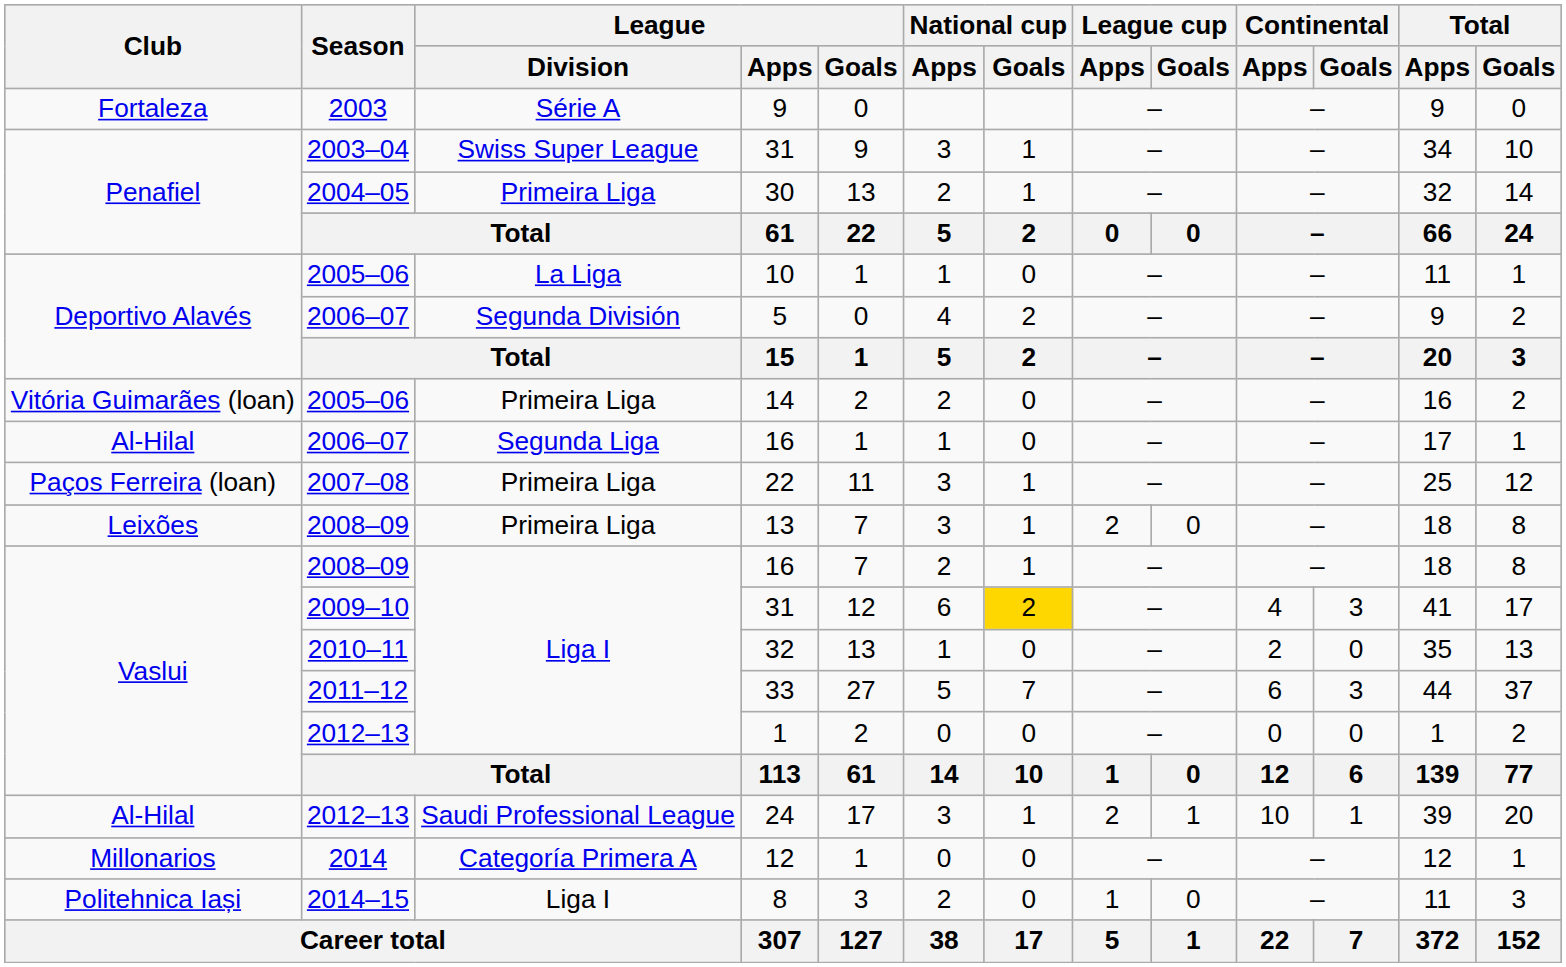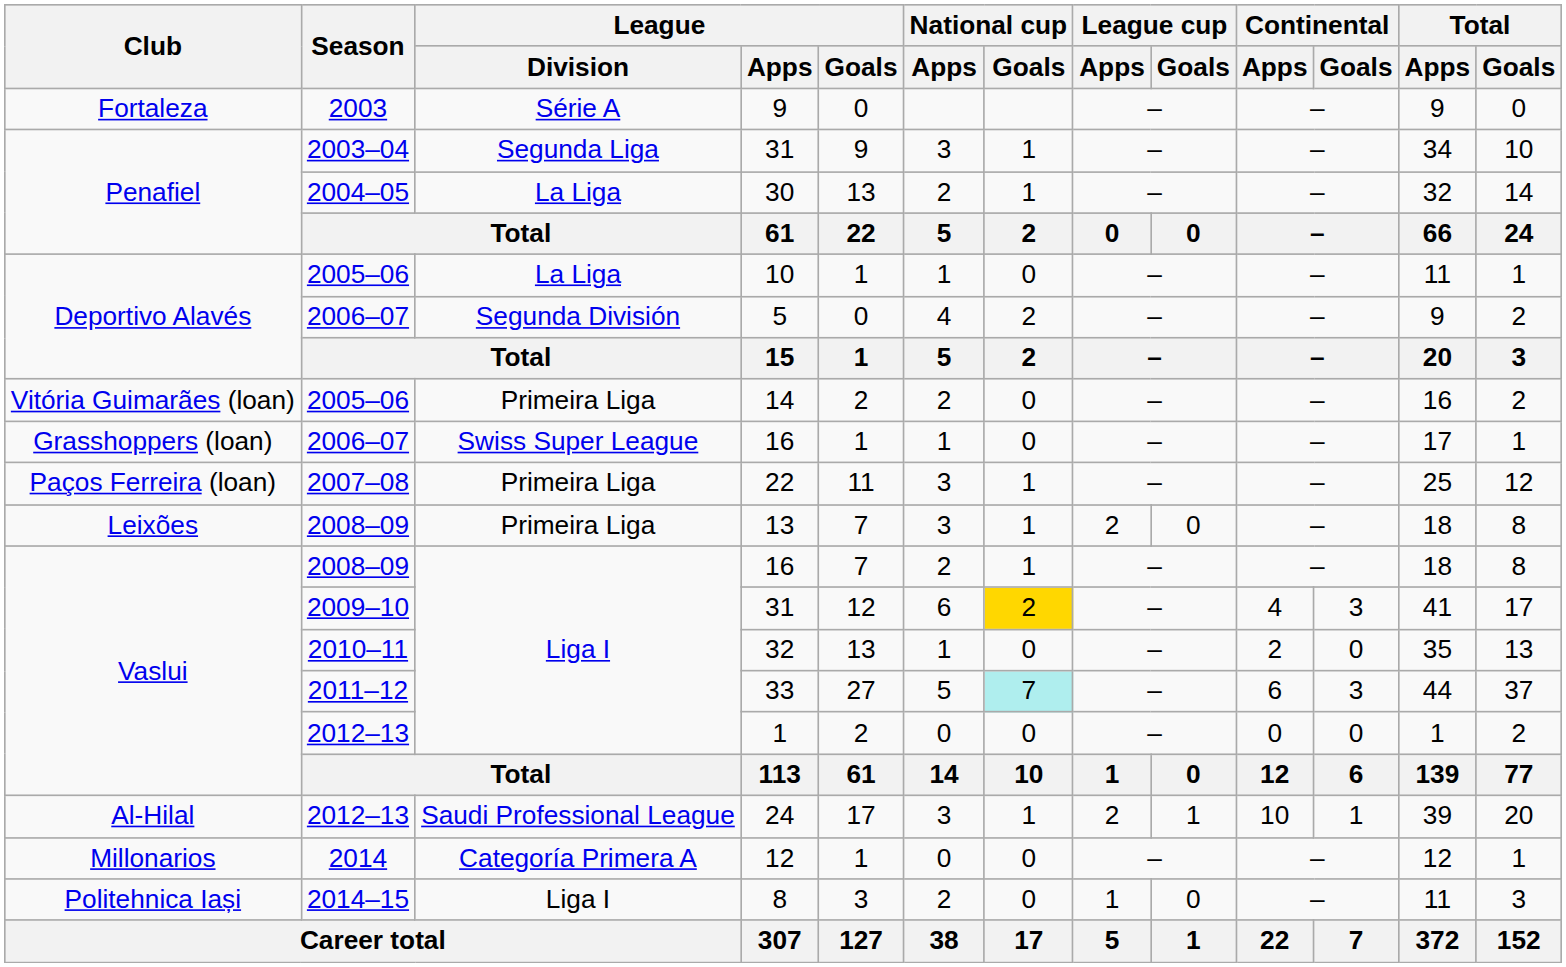 <table class="wikitable" style="text-align:center">
 <tr>
 <th rowspan="2">Club</th>
 <th rowspan="2">Season</th>
 <th colspan="3">League</th>
 <th colspan="2">National cup</th>
 <th colspan="2">League cup</th>
 <th colspan="2">Continental</th>
 <th colspan="2">Total</th>
 </tr>
 <tr>
 <th>Division</th>
 <th>Apps</th>
 <th>Goals</th>
 <th>Apps</th>
 <th>Goals</th>
 <th>Apps</th>
 <th>Goals</th>
 <th>Apps</th>
 <th>Goals</th>
 <th>Apps</th>
 <th>Goals</th>
 </tr>
 <tr>
 <td><a href='#'>Fortaleza</a></td>
 <td><a href='#'>2003</a></td>
 <td><a href='#'>Série A</a></td>
 <td>9</td>
 <td>0</td>
 <td></td>
 <td></td>
 <td colspan="2">–</td>
 <td colspan="2">–</td>
 <td>9</td>
 <td>0</td>
 </tr>
 <tr>
 <td rowspan="3"><a href='#'>Penafiel</a></td>
 <td><a href='#'>2003–04</a></td>
-<td><a href='#'>Swiss Super League</a></td>
+<td><a href='#'>Segunda Liga</a></td>
 <td>31</td>
 <td>9</td>
 <td>3</td>
 <td>1</td>
 <td colspan="2">–</td>
 <td colspan="2">–</td>
 <td>34</td>
 <td>10</td>
 </tr>
 <tr>
 <td><a href='#'>2004–05</a></td>
-<td><a href='#'>Primeira Liga</a></td>
+<td><a href='#'>La Liga</a></td>
 <td>30</td>
 <td>13</td>
 <td>2</td>
 <td>1</td>
 <td colspan="2">–</td>
 <td colspan="2">–</td>
 <td>32</td>
 <td>14</td>
 </tr>
 <tr>
 <th colspan="2">Total</th>
 <th>61</th>
 <th>22</th>
 <th>5</th>
 <th>2</th>
 <th>0</th>
 <th>0</th>
 <th colspan="2">–</th>
 <th>66</th>
 <th>24</th>
 </tr>
 <tr>
 <td rowspan="3"><a href='#'>Deportivo Alavés</a></td>
 <td><a href='#'>2005–06</a></td>
 <td><a href='#'>La Liga</a></td>
 <td>10</td>
 <td>1</td>
 <td>1</td>
 <td>0</td>
 <td colspan="2">–</td>
 <td colspan="2">–</td>
 <td>11</td>
 <td>1</td>
 </tr>
 <tr>
 <td><a href='#'>2006–07</a></td>
 <td><a href='#'>Segunda División</a></td>
 <td>5</td>
 <td>0</td>
 <td>4</td>
 <td>2</td>
 <td colspan="2">–</td>
 <td colspan="2">–</td>
 <td>9</td>
 <td>2</td>
 </tr>
 <tr>
 <th colspan="2">Total</th>
 <th>15</th>
 <th>1</th>
 <th>5</th>
 <th>2</th>
 <th colspan="2">–</th>
 <th colspan="2">–</th>
 <th>20</th>
 <th>3</th>
 </tr>
 <tr>
 <td><a href='#'>Vitória Guimarães</a> (loan)</td>
 <td><a href='#'>2005–06</a></td>
 <td>Primeira Liga</td>
 <td>14</td>
 <td>2</td>
 <td>2</td>
 <td>0</td>
 <td colspan="2">–</td>
 <td colspan="2">–</td>
 <td>16</td>
 <td>2</td>
 </tr>
 <tr>
-<td><a href='#'>Al-Hilal</a></td>
+<td><a href='#'>Grasshoppers</a> (loan)</td>
 <td><a href='#'>2006–07</a></td>
-<td><a href='#'>Segunda Liga</a></td>
+<td><a href='#'>Swiss Super League</a></td>
 <td>16</td>
 <td>1</td>
 <td>1</td>
 <td>0</td>
 <td colspan="2">–</td>
 <td colspan="2">–</td>
 <td>17</td>
 <td>1</td>
 </tr>
 <tr>
 <td><a href='#'>Paços Ferreira</a> (loan)</td>
 <td><a href='#'>2007–08</a></td>
 <td>Primeira Liga</td>
 <td>22</td>
 <td>11</td>
 <td>3</td>
 <td>1</td>
 <td colspan="2">–</td>
 <td colspan="2">–</td>
 <td>25</td>
 <td>12</td>
 </tr>
 <tr>
 <td><a href='#'>Leixões</a></td>
 <td><a href='#'>2008–09</a></td>
 <td>Primeira Liga</td>
 <td>13</td>
 <td>7</td>
 <td>3</td>
 <td>1</td>
 <td>2</td>
 <td>0</td>
 <td colspan="2">–</td>
 <td>18</td>
 <td>8</td>
 </tr>
 <tr>
 <td rowspan="6"><a href='#'>Vaslui</a></td>
 <td><a href='#'>2008–09</a></td>
 <td rowspan="5"><a href='#'>Liga I</a></td>
 <td>16</td>
 <td>7</td>
 <td>2</td>
 <td>1</td>
 <td colspan="2">–</td>
 <td colspan="2">–</td>
 <td>18</td>
 <td>8</td>
 </tr>
 <tr>
 <td><a href='#'>2009–10</a></td>
 <td>31</td>
 <td>12</td>
 <td>6</td>
 <td style="background: gold;">2</td>
 <td colspan="2">–</td>
 <td>4</td>
 <td>3</td>
 <td>41</td>
 <td>17</td>
 </tr>
 <tr>
 <td><a href='#'>2010–11</a></td>
 <td>32</td>
 <td>13</td>
 <td>1</td>
 <td>0</td>
 <td colspan="2">–</td>
 <td>2</td>
 <td>0</td>
 <td>35</td>
 <td>13</td>
 </tr>
 <tr>
 <td><a href='#'>2011–12</a></td>
 <td>33</td>
 <td>27</td>
 <td>5</td>
-<td>7</td>
+<td style="background: paleturquoise;">7</td>
 <td colspan="2">–</td>
 <td>6</td>
 <td>3</td>
 <td>44</td>
 <td>37</td>
 </tr>
 <tr>
 <td><a href='#'>2012–13</a></td>
 <td>1</td>
 <td>2</td>
 <td>0</td>
 <td>0</td>
 <td colspan="2">–</td>
 <td>0</td>
 <td>0</td>
 <td>1</td>
 <td>2</td>
 </tr>
 <tr>
 <th colspan="2">Total</th>
 <th>113</th>
 <th>61</th>
 <th>14</th>
 <th>10</th>
 <th>1</th>
 <th>0</th>
 <th>12</th>
 <th>6</th>
 <th>139</th>
 <th>77</th>
 </tr>
 <tr>
 <td><a href='#'>Al-Hilal</a></td>
 <td><a href='#'>2012–13</a></td>
 <td><a href='#'>Saudi Professional League</a></td>
 <td>24</td>
 <td>17</td>
 <td>3</td>
 <td>1</td>
 <td>2</td>
 <td>1</td>
 <td>10</td>
 <td>1</td>
 <td>39</td>
 <td>20</td>
 </tr>
 <tr>
 <td><a href='#'>Millonarios</a></td>
 <td><a href='#'>2014</a></td>
 <td><a href='#'>Categoría Primera A</a></td>
 <td>12</td>
 <td>1</td>
 <td>0</td>
 <td>0</td>
 <td colspan="2">–</td>
 <td colspan="2">–</td>
 <td>12</td>
 <td>1</td>
 </tr>
 <tr>
 <td><a href='#'>Politehnica Iași</a></td>
 <td><a href='#'>2014–15</a></td>
 <td>Liga I</td>
 <td>8</td>
 <td>3</td>
 <td>2</td>
 <td>0</td>
 <td>1</td>
 <td>0</td>
 <td colspan="2">–</td>
 <td>11</td>
 <td>3</td>
 </tr>
 <tr>
 <th colspan="3">Career total</th>
 <th>307</th>
 <th>127</th>
 <th>38</th>
 <th>17</th>
 <th>5</th>
 <th>1</th>
 <th>22</th>
 <th>7</th>
 <th>372</th>
 <th>152</th>
 </tr>
 </table>
